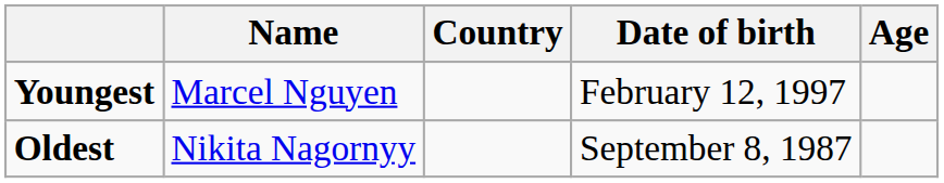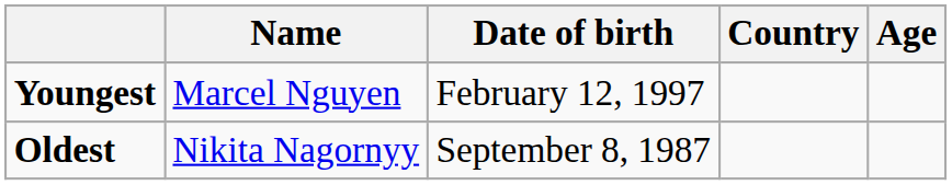 <table class="wikitable">
 <tr>
 <th></th>
 <th><strong>Name</strong></th>
+<th><strong>Date of birth</strong></th>
 <th><strong>Country</strong></th>
-<th><strong>Date of birth</strong></th>
 <th><strong>Age</strong></th>
 </tr>
 <tr>
 <td><strong>Youngest</strong></td>
 <td><a href='#'>Marcel Nguyen</a></td>
+<td>February 12, 1997</td>
 <td></td>
-<td>February 12, 1997</td>
 <td></td>
 </tr>
 <tr>
 <td><strong>Oldest</strong></td>
 <td><a href='#'>Nikita Nagornyy</a></td>
+<td>September 8, 1987</td>
 <td></td>
-<td>September 8, 1987</td>
 <td></td>
 </tr>
 </table>
